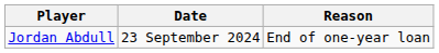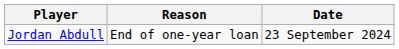 <table class="wikitable">
 <tr>
 <th>Player</th>
+<th>Reason</th>
 <th>Date</th>
-<th>Reason</th>
 </tr>
 <tr>
 <td> <a href='#'>Jordan Abdull</a></td>
+<td>End of one-year loan</td>
 <td>23 September 2024</td>
-<td>End of one-year loan</td>
 </tr>
 </table>
